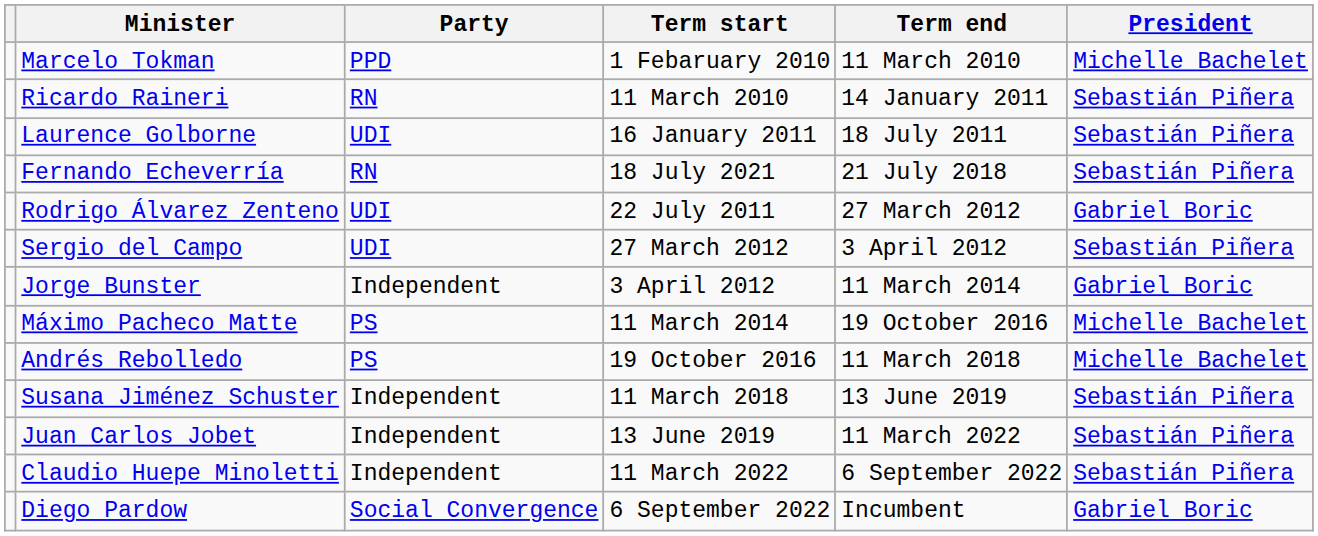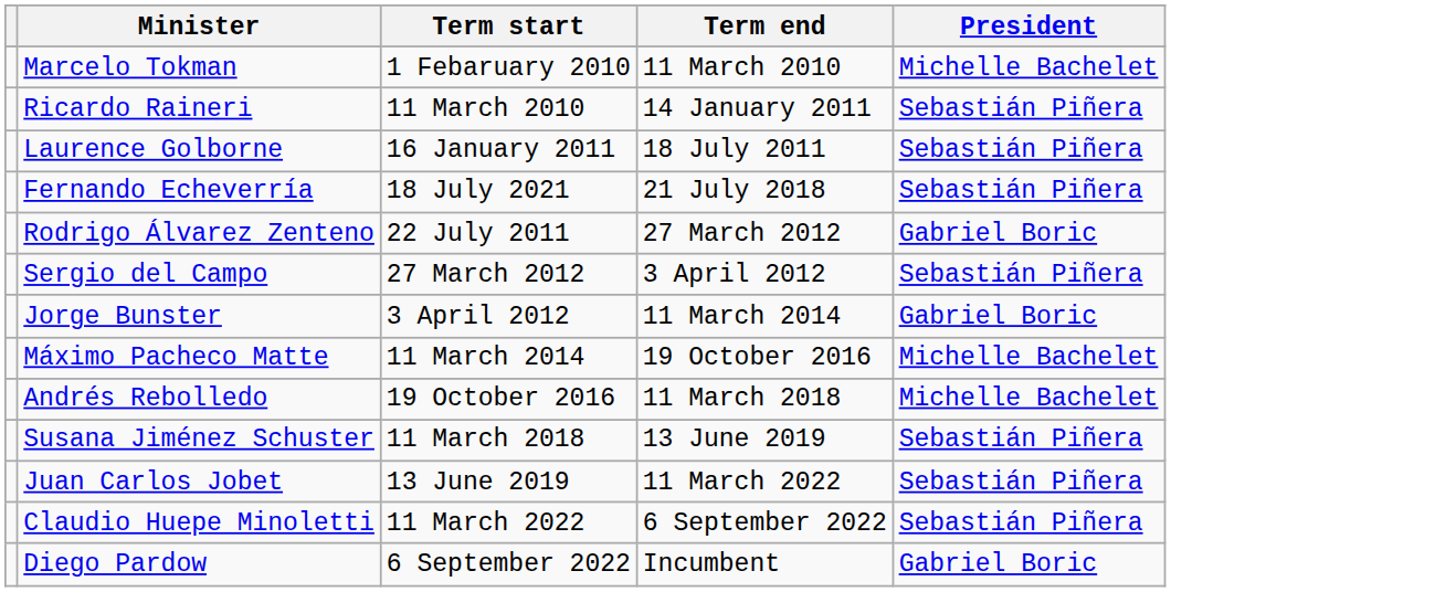 <table class="wikitable">
 <tr>
 <th></th>
 <th>Minister</th>
-<th>Party</th>
 <th>Term start</th>
 <th>Term end</th>
 <th><a href='#'>President</a></th>
 </tr>
 <tr>
 <td></td>
 <td><a href='#'>Marcelo Tokman</a></td>
-<td><a href='#'>PPD</a></td>
 <td>1 Febaruary 2010</td>
 <td>11 March 2010</td>
 <td><a href='#'>Michelle Bachelet</a></td>
 </tr>
 <tr>
 <td></td>
 <td><a href='#'>Ricardo Raineri</a></td>
-<td><a href='#'>RN</a></td>
 <td>11 March 2010</td>
 <td>14 January 2011</td>
 <td><a href='#'>Sebastián Piñera</a></td>
 </tr>
 <tr>
 <td></td>
 <td><a href='#'>Laurence Golborne</a></td>
-<td><a href='#'>UDI</a></td>
 <td>16 January 2011</td>
 <td>18 July 2011</td>
 <td><a href='#'>Sebastián Piñera</a></td>
 </tr>
 <tr>
 <td></td>
 <td><a href='#'>Fernando Echeverría</a></td>
-<td><a href='#'>RN</a></td>
 <td>18 July 2021</td>
 <td>21 July 2018</td>
 <td><a href='#'>Sebastián Piñera</a></td>
 </tr>
 <tr>
 <td></td>
 <td><a href='#'>Rodrigo Álvarez Zenteno</a></td>
-<td><a href='#'>UDI</a></td>
 <td>22 July 2011</td>
 <td>27 March 2012</td>
 <td><a href='#'>Gabriel Boric</a></td>
 </tr>
 <tr>
 <td></td>
 <td><a href='#'>Sergio del Campo</a></td>
-<td><a href='#'>UDI</a></td>
 <td>27 March 2012</td>
 <td>3 April 2012</td>
 <td><a href='#'>Sebastián Piñera</a></td>
 </tr>
 <tr>
 <td></td>
 <td><a href='#'>Jorge Bunster</a></td>
-<td>Independent</td>
 <td>3 April 2012</td>
 <td>11 March 2014</td>
 <td><a href='#'>Gabriel Boric</a></td>
 </tr>
 <tr>
 <td></td>
 <td><a href='#'>Máximo Pacheco Matte</a></td>
-<td><a href='#'>PS</a></td>
 <td>11 March 2014</td>
 <td>19 October 2016</td>
 <td><a href='#'>Michelle Bachelet</a></td>
 </tr>
 <tr>
 <td></td>
 <td><a href='#'>Andrés Rebolledo</a></td>
-<td><a href='#'>PS</a></td>
 <td>19 October 2016</td>
 <td>11 March 2018</td>
 <td><a href='#'>Michelle Bachelet</a></td>
 </tr>
 <tr>
 <td></td>
 <td><a href='#'>Susana Jiménez Schuster</a></td>
-<td>Independent</td>
 <td>11 March 2018</td>
 <td>13 June 2019</td>
 <td><a href='#'>Sebastián Piñera</a></td>
 </tr>
 <tr>
 <td></td>
 <td><a href='#'>Juan Carlos Jobet</a></td>
-<td>Independent</td>
 <td>13 June 2019</td>
 <td>11 March 2022</td>
 <td><a href='#'>Sebastián Piñera</a></td>
 </tr>
 <tr>
 <td></td>
 <td><a href='#'>Claudio Huepe Minoletti</a></td>
-<td>Independent</td>
 <td>11 March 2022</td>
 <td>6 September 2022</td>
 <td><a href='#'>Sebastián Piñera</a></td>
 </tr>
 <tr>
 <td></td>
 <td><a href='#'>Diego Pardow</a></td>
-<td><a href='#'>Social Convergence</a></td>
 <td>6 September 2022</td>
 <td>Incumbent</td>
 <td><a href='#'>Gabriel Boric</a></td>
 </tr>
 </table>
